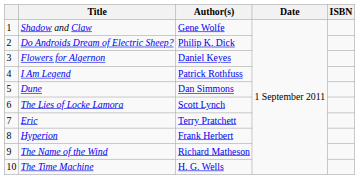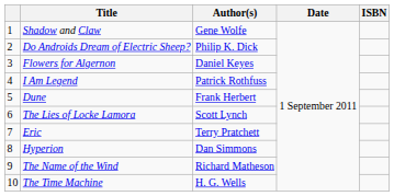 <table class="wikitable nowraplinks">
 <tr>
 <th></th>
 <th>Title</th>
 <th>Author(s)</th>
 <th>Date</th>
 <th>ISBN</th>
 </tr>
 <tr>
 <td>1</td>
 <td><em><a href='#'>Shadow</a> and <a href='#'>Claw</a></em></td>
 <td><a href='#'>Gene Wolfe</a></td>
 <td rowspan="10">1 September 2011</td>
 <td></td>
 </tr>
 <tr>
 <td>2</td>
 <td><em><a href='#'>Do Androids Dream of Electric Sheep?</a></em></td>
 <td><a href='#'>Philip K. Dick</a></td>
 <td></td>
 </tr>
 <tr>
 <td>3</td>
 <td><em><a href='#'>Flowers for Algernon</a></em></td>
 <td><a href='#'>Daniel Keyes</a></td>
 <td></td>
 </tr>
 <tr>
 <td>4</td>
 <td><em><a href='#'>I Am Legend</a></em></td>
 <td><a href='#'>Patrick Rothfuss</a></td>
 <td></td>
 </tr>
 <tr>
 <td>5</td>
 <td><em><a href='#'>Dune</a></em></td>
-<td><a href='#'>Dan Simmons</a></td>
+<td><a href='#'>Frank Herbert</a></td>
 <td></td>
 </tr>
 <tr>
 <td>6</td>
 <td><em><a href='#'>The Lies of Locke Lamora</a></em></td>
 <td><a href='#'>Scott Lynch</a></td>
 <td></td>
 </tr>
 <tr>
 <td>7</td>
 <td><em><a href='#'>Eric</a></em></td>
 <td><a href='#'>Terry Pratchett</a></td>
 <td></td>
 </tr>
 <tr>
 <td>8</td>
 <td><em><a href='#'>Hyperion</a></em></td>
-<td><a href='#'>Frank Herbert</a></td>
+<td><a href='#'>Dan Simmons</a></td>
 <td></td>
 </tr>
 <tr>
 <td>9</td>
 <td><em><a href='#'>The Name of the Wind</a></em></td>
 <td><a href='#'>Richard Matheson</a></td>
 <td></td>
 </tr>
 <tr>
 <td>10</td>
 <td><em><a href='#'>The Time Machine</a></em></td>
 <td><a href='#'>H. G. Wells</a></td>
 <td></td>
 </tr>
 </table>
